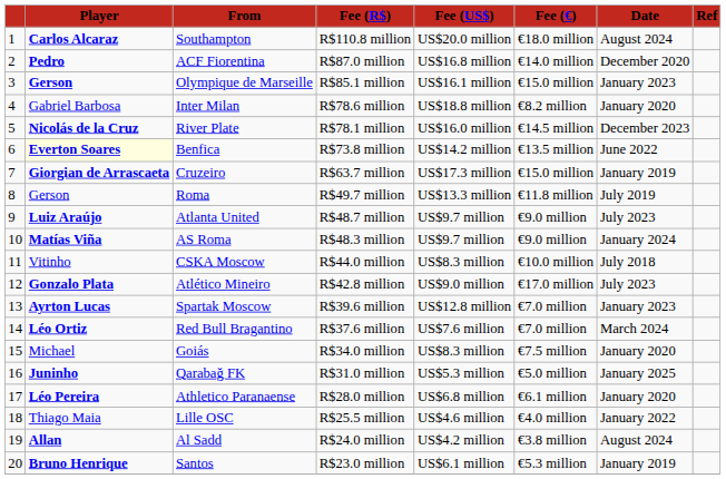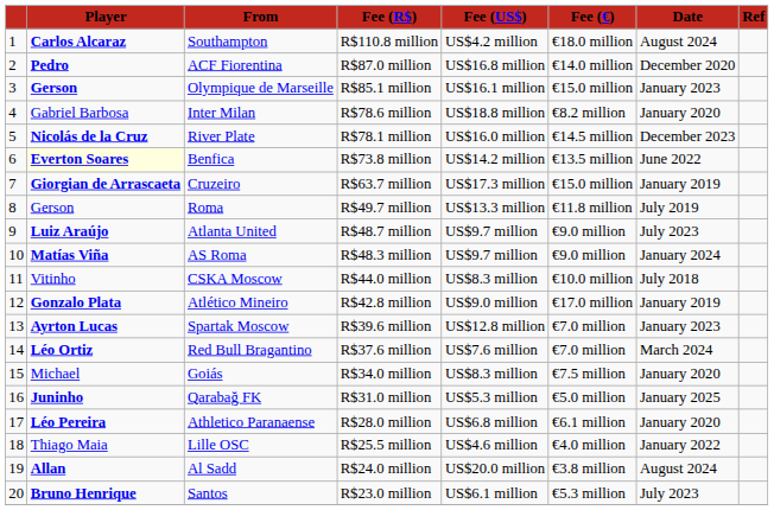 <table class="wikitable">
 <tr>
 </tr>
 <tr style="background:#C3281E; text-align:center;">
 <td></td>
 <td><span><strong>Player</strong></span></td>
 <td><span><strong>From</strong></span></td>
 <td><span><strong>Fee (<a href='#'>R$</a>)</strong></span></td>
 <td><span><strong>Fee (<a href='#'>US$</a>)</strong></span></td>
 <td><span><strong>Fee (<a href='#'>€</a>)</strong></span></td>
 <td><span><strong>Date</strong></span></td>
 <td><span><strong>Ref</strong></span></td>
 </tr>
 <tr>
 <td>1</td>
 <td> <strong><a href='#'>Carlos Alcaraz</a></strong></td>
 <td> <a href='#'>Southampton</a></td>
 <td>R$110.8 million</td>
-<td>US$20.0 million</td>
+<td>US$4.2 million</td>
 <td>€18.0 million</td>
 <td>August 2024</td>
 <td></td>
 </tr>
 <tr>
 <td>2</td>
 <td> <strong><a href='#'>Pedro</a></strong></td>
 <td> <a href='#'>ACF Fiorentina</a></td>
 <td>R$87.0 million</td>
 <td>US$16.8 million</td>
 <td>€14.0 million</td>
 <td>December 2020</td>
 <td></td>
 </tr>
 <tr>
 <td>3</td>
 <td> <strong><a href='#'>Gerson</a></strong></td>
 <td> <a href='#'>Olympique de Marseille</a></td>
 <td>R$85.1 million</td>
 <td>US$16.1 million</td>
 <td>€15.0 million</td>
 <td>January 2023</td>
 <td></td>
 </tr>
 <tr>
 <td>4</td>
 <td> <a href='#'>Gabriel Barbosa</a></td>
 <td> <a href='#'>Inter Milan</a></td>
 <td>R$78.6 million</td>
 <td>US$18.8 million</td>
 <td>€8.2 million</td>
 <td>January 2020</td>
 <td></td>
 </tr>
 <tr>
 <td>5</td>
 <td> <strong><a href='#'>Nicolás de la Cruz</a></strong></td>
 <td> <a href='#'>River Plate</a></td>
 <td>R$78.1 million</td>
 <td>US$16.0 million</td>
 <td>€14.5 million</td>
 <td>December 2023</td>
 <td></td>
 </tr>
 <tr>
 <td>6</td>
 <td style="background: lightyellow;"> <strong><a href='#'>Everton Soares</a></strong></td>
 <td> <a href='#'>Benfica</a></td>
 <td>R$73.8 million</td>
 <td>US$14.2 million</td>
 <td>€13.5 million</td>
 <td>June 2022</td>
 <td></td>
 </tr>
 <tr>
 <td>7</td>
 <td> <strong><a href='#'>Giorgian de Arrascaeta</a></strong></td>
 <td> <a href='#'>Cruzeiro</a></td>
 <td>R$63.7 million</td>
 <td>US$17.3 million</td>
 <td>€15.0 million</td>
 <td>January 2019</td>
 <td></td>
 </tr>
 <tr>
 <td>8</td>
 <td> <a href='#'>Gerson</a></td>
 <td> <a href='#'>Roma</a></td>
 <td>R$49.7 million</td>
 <td>US$13.3 million</td>
 <td>€11.8 million</td>
 <td>July 2019</td>
 <td></td>
 </tr>
 <tr>
 <td>9</td>
 <td> <strong><a href='#'>Luiz Araújo</a></strong></td>
 <td> <a href='#'>Atlanta United</a></td>
 <td>R$48.7 million</td>
 <td>US$9.7 million</td>
 <td>€9.0 million</td>
 <td>July 2023</td>
 <td></td>
 </tr>
 <tr>
 <td>10</td>
 <td> <strong><a href='#'>Matías Viña</a></strong></td>
 <td> <a href='#'>AS Roma</a></td>
 <td>R$48.3 million</td>
 <td>US$9.7 million</td>
 <td>€9.0 million</td>
 <td>January 2024</td>
 <td></td>
 </tr>
 <tr>
 <td>11</td>
 <td> <a href='#'>Vitinho</a></td>
 <td> <a href='#'>CSKA Moscow</a></td>
 <td>R$44.0 million</td>
 <td>US$8.3 million</td>
 <td>€10.0 million</td>
 <td>July 2018</td>
 <td></td>
 </tr>
 <tr>
 <td>12</td>
 <td> <strong><a href='#'>Gonzalo Plata</a></strong></td>
 <td> <a href='#'>Atlético Mineiro</a></td>
 <td>R$42.8 million</td>
 <td>US$9.0 million</td>
 <td>€17.0 million</td>
-<td>July 2023</td>
+<td>January 2019</td>
 <td></td>
 </tr>
 <tr>
 <td>13</td>
 <td> <strong><a href='#'>Ayrton Lucas</a></strong></td>
 <td> <a href='#'>Spartak Moscow</a></td>
 <td>R$39.6 million</td>
 <td>US$12.8 million</td>
 <td>€7.0 million</td>
 <td>January 2023</td>
 <td></td>
 </tr>
 <tr>
 <td>14</td>
 <td> <strong><a href='#'>Léo Ortiz</a></strong></td>
 <td> <a href='#'>Red Bull Bragantino</a></td>
 <td>R$37.6 million</td>
 <td>US$7.6 million</td>
 <td>€7.0 million</td>
 <td>March 2024</td>
 <td></td>
 </tr>
 <tr>
 <td>15</td>
 <td> <a href='#'>Michael</a></td>
 <td> <a href='#'>Goiás</a></td>
 <td>R$34.0 million</td>
 <td>US$8.3 million</td>
 <td>€7.5 million</td>
 <td>January 2020</td>
 <td></td>
 </tr>
 <tr>
 <td>16</td>
 <td> <strong><a href='#'>Juninho</a></strong></td>
 <td> <a href='#'>Qarabağ FK</a></td>
 <td>R$31.0 million</td>
 <td>US$5.3 million</td>
 <td>€5.0 million</td>
 <td>January 2025</td>
 <td></td>
 </tr>
 <tr>
 <td>17</td>
 <td> <strong><a href='#'>Léo Pereira</a></strong></td>
 <td> <a href='#'>Athletico Paranaense</a></td>
 <td>R$28.0 million</td>
 <td>US$6.8 million</td>
 <td>€6.1 million</td>
 <td>January 2020</td>
 <td></td>
 </tr>
 <tr>
 <td>18</td>
 <td> <a href='#'>Thiago Maia</a></td>
 <td> <a href='#'>Lille OSC</a></td>
 <td>R$25.5 million</td>
 <td>US$4.6 million</td>
 <td>€4.0 million</td>
 <td>January 2022</td>
 <td></td>
 </tr>
 <tr>
 <td>19</td>
 <td> <strong><a href='#'>Allan</a></strong></td>
 <td> <a href='#'>Al Sadd</a></td>
 <td>R$24.0 million</td>
-<td>US$4.2 million</td>
+<td>US$20.0 million</td>
 <td>€3.8 million</td>
 <td>August 2024</td>
 <td></td>
 </tr>
 <tr>
 <td>20</td>
 <td> <strong><a href='#'>Bruno Henrique</a></strong></td>
 <td> <a href='#'>Santos</a></td>
 <td>R$23.0 million</td>
 <td>US$6.1 million</td>
 <td>€5.3 million</td>
-<td>January 2019</td>
+<td>July 2023</td>
 <td></td>
 </tr>
 <tr>
 </tr>
 </table>
